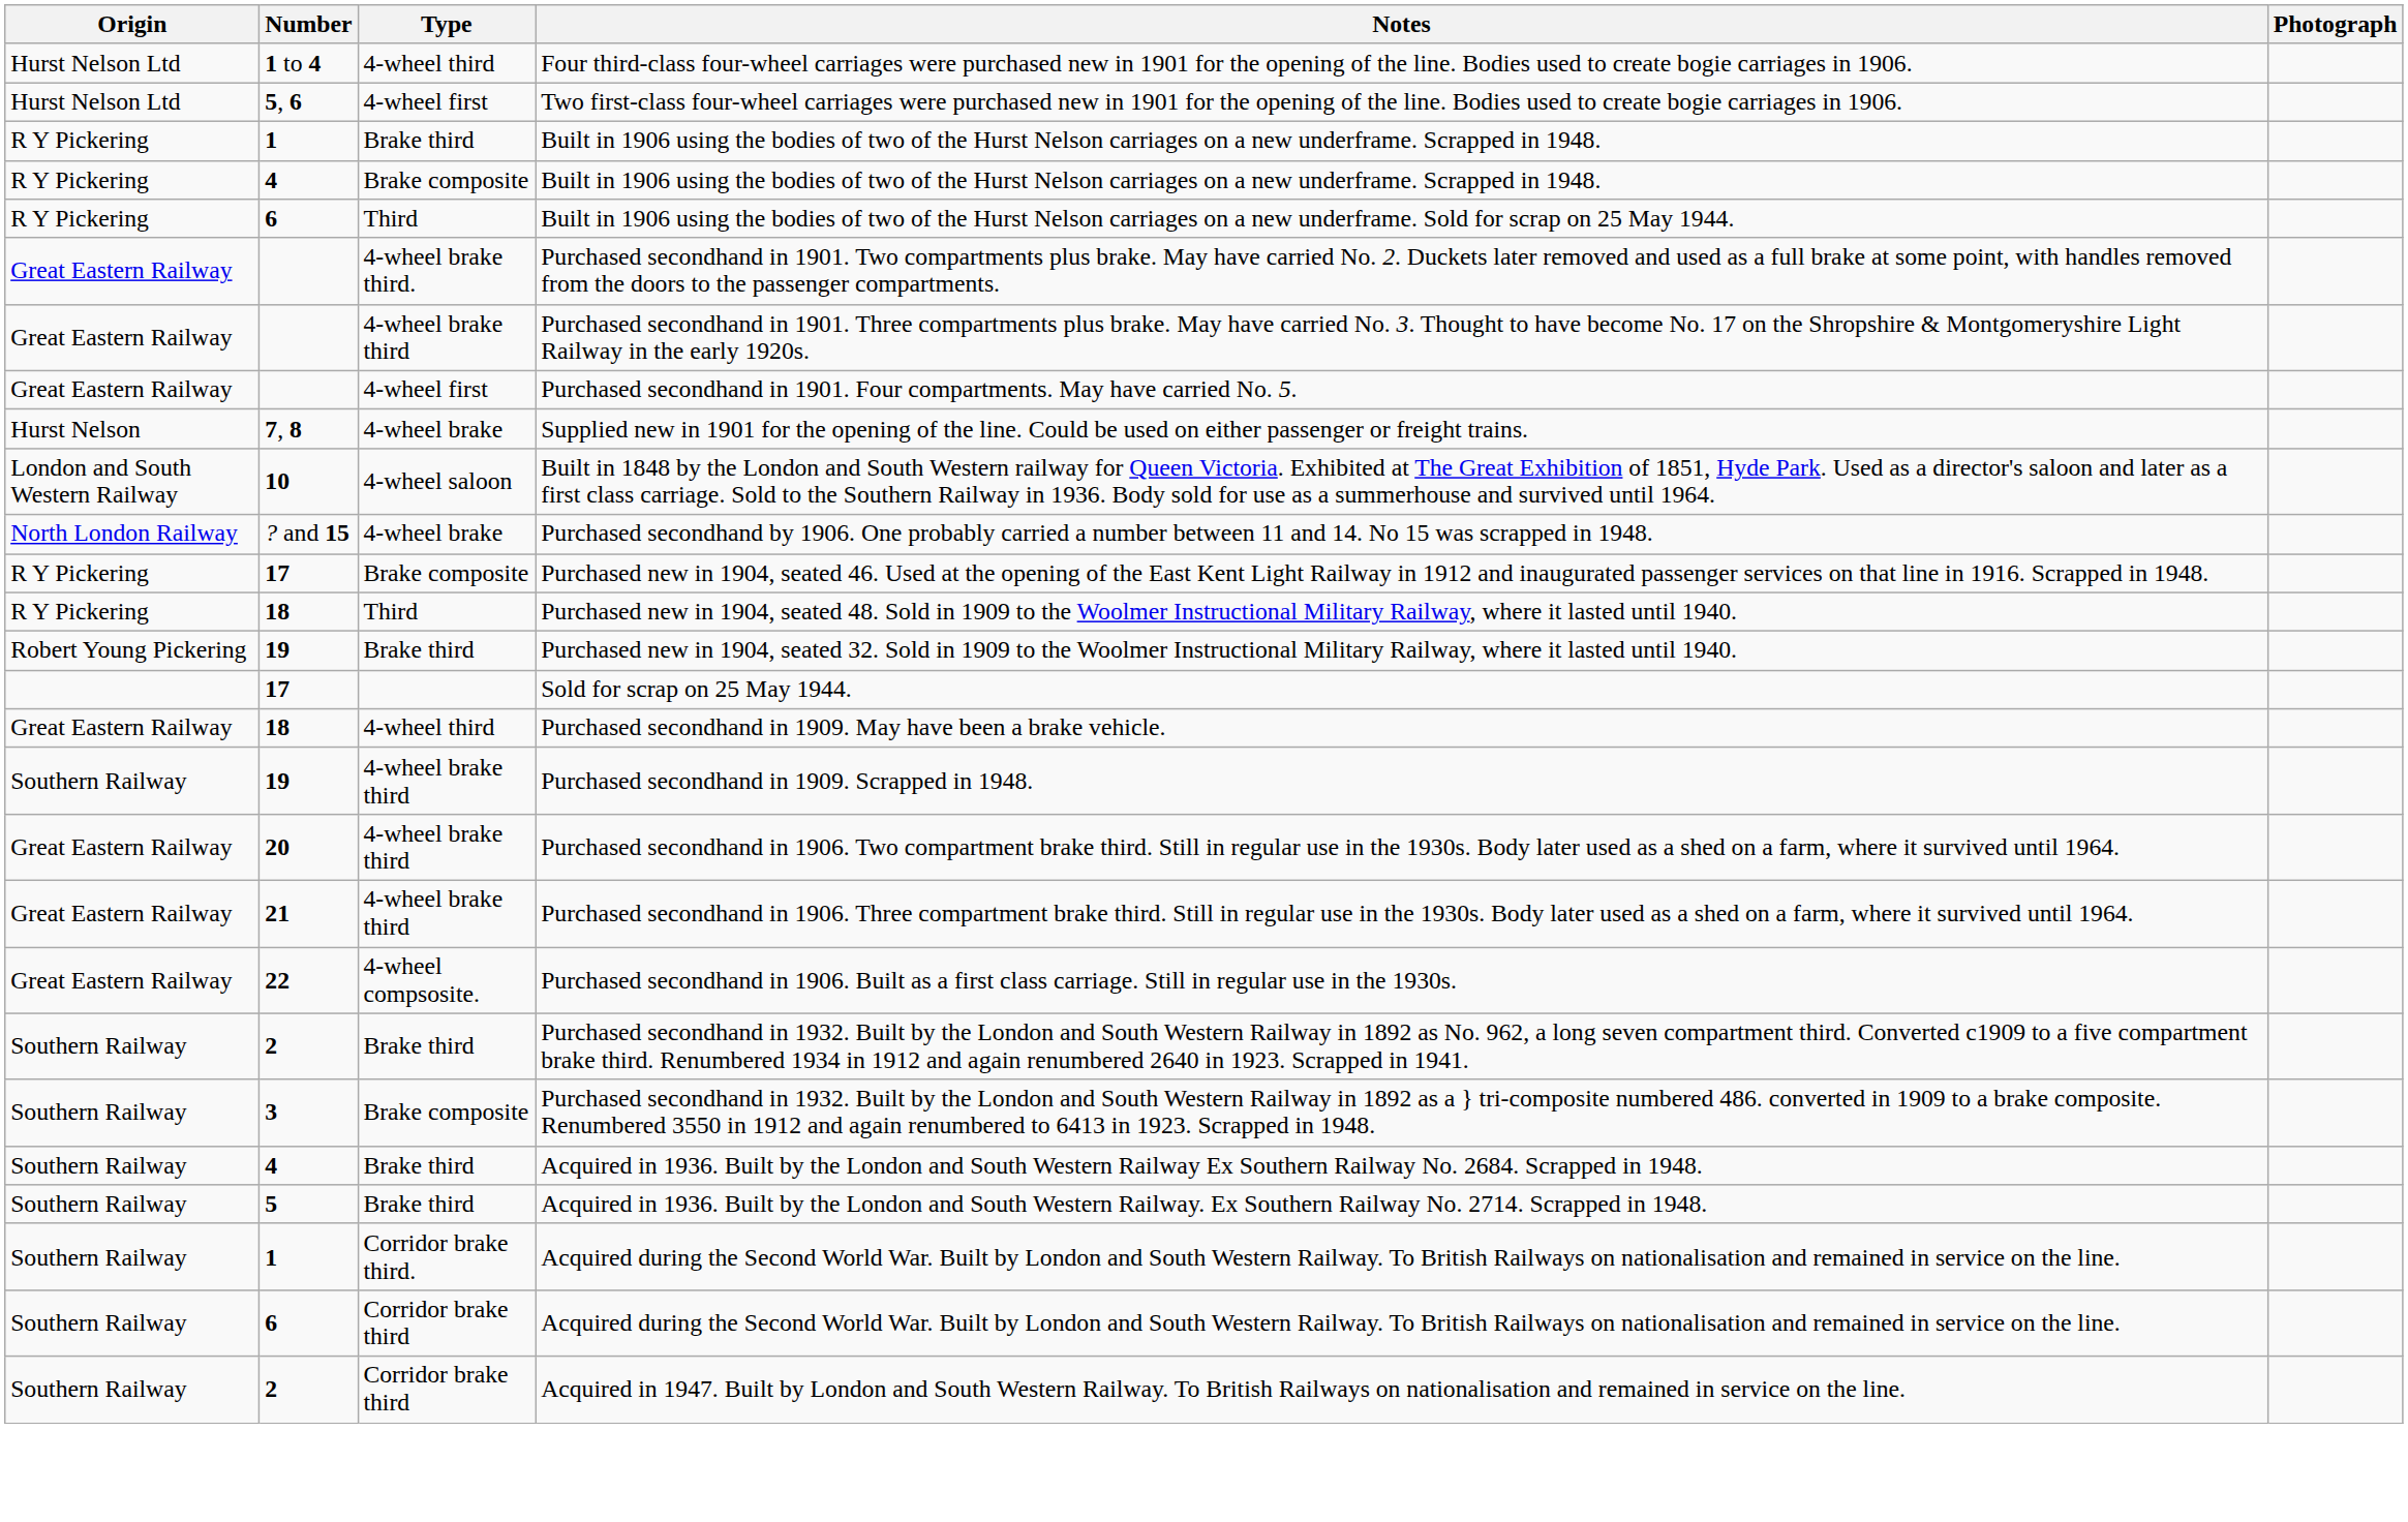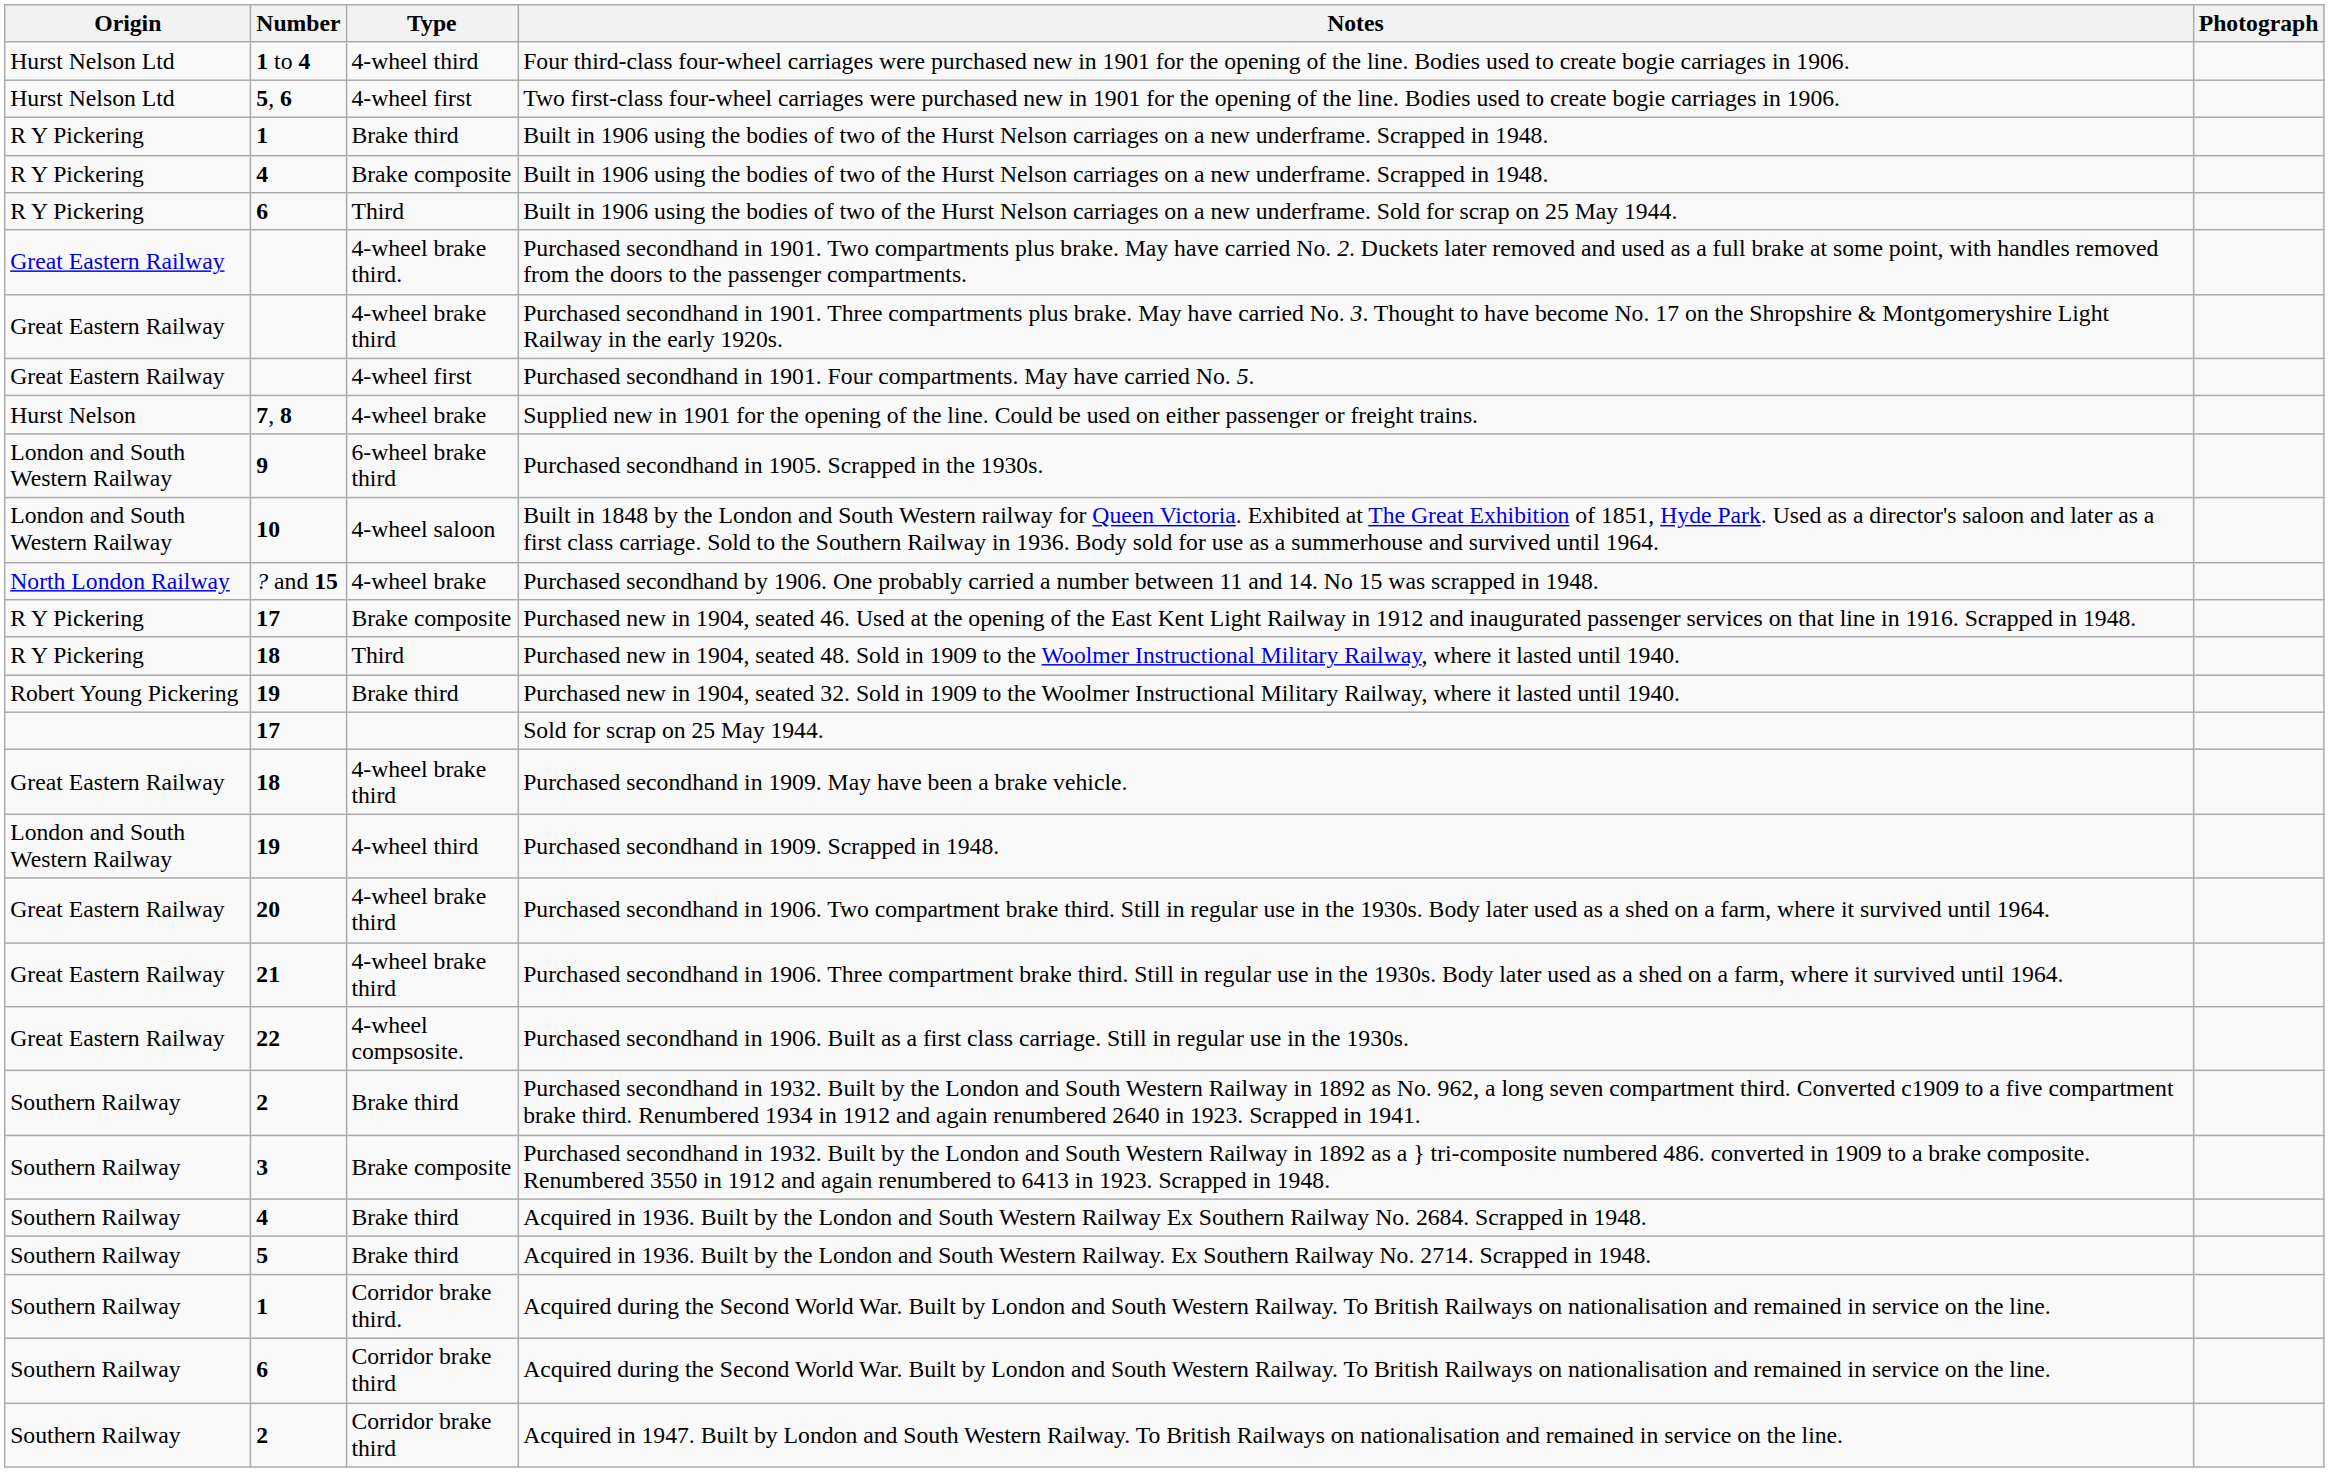 <table class="wikitable">
 <tr>
 <th>Origin</th>
 <th>Number</th>
 <th>Type</th>
 <th>Notes</th>
 <th>Photograph</th>
 </tr>
 <tr>
 <td>Hurst Nelson Ltd</td>
 <td><strong>1</strong> to <strong>4</strong></td>
 <td>4-wheel third</td>
 <td>Four third-class four-wheel carriages were purchased new in 1901 for the opening of the line. Bodies used to create bogie carriages in 1906.</td>
 <td></td>
 </tr>
 <tr>
 <td>Hurst Nelson Ltd</td>
 <td><strong>5</strong>, <strong>6</strong></td>
 <td>4-wheel first</td>
 <td>Two first-class four-wheel carriages were purchased new in 1901 for the opening of the line. Bodies used to create bogie carriages in 1906.</td>
 <td></td>
 </tr>
 <tr>
 <td>R Y Pickering</td>
 <td><strong>1</strong></td>
 <td>Brake third</td>
 <td>Built in 1906 using the bodies of two of the Hurst Nelson carriages on a new underframe. Scrapped in 1948.</td>
 <td></td>
 </tr>
 <tr>
 <td>R Y Pickering</td>
 <td><strong>4</strong></td>
 <td>Brake composite</td>
 <td>Built in 1906 using the bodies of two of the Hurst Nelson carriages on a new underframe. Scrapped in 1948.</td>
 <td></td>
 </tr>
 <tr>
 <td Robert Young Pickering>R Y Pickering</td>
 <td><strong>6</strong></td>
 <td>Third</td>
 <td>Built in 1906 using the bodies of two of the Hurst Nelson carriages on a new underframe. Sold for scrap on 25 May 1944.</td>
 <td></td>
 </tr>
 <tr>
 <td><a href='#'>Great Eastern Railway</a></td>
 <td></td>
 <td>4-wheel brake third.</td>
 <td>Purchased secondhand in 1901. Two compartments plus brake. May have carried No. <em>2</em>. Duckets later removed and used as a full brake at some point, with handles removed from the doors to the passenger compartments.</td>
 <td></td>
 </tr>
 <tr>
 <td>Great Eastern Railway</td>
 <td></td>
 <td>4-wheel brake third</td>
 <td>Purchased secondhand in 1901. Three compartments plus brake. May have carried No. <em>3</em>. Thought to have become No. 17 on the Shropshire & Montgomeryshire Light Railway in the early 1920s.</td>
 <td></td>
 </tr>
 <tr>
 <td>Great Eastern Railway</td>
 <td></td>
 <td>4-wheel first</td>
 <td>Purchased secondhand in 1901. Four compartments. May have carried No. <em>5</em>.</td>
 <td></td>
 </tr>
 <tr>
 <td>Hurst Nelson</td>
 <td><strong>7</strong>, <strong>8</strong></td>
 <td>4-wheel brake</td>
 <td>Supplied new in 1901 for the opening of the line. Could be used on either passenger or freight trains.</td>
 <td></td>
 </tr>
 <tr>
 <td>London and South Western Railway</td>
+<td><strong>9</strong></td>
+<td>6-wheel brake third</td>
+<td>Purchased secondhand in 1905. Scrapped in the 1930s.</td>
+<td></td>
+</tr>
+<tr>
+<td>London and South Western Railway</td>
 <td><strong>10</strong></td>
 <td>4-wheel saloon</td>
 <td>Built in 1848 by the London and South Western railway for <a href='#'>Queen Victoria</a>. Exhibited at <a href='#'>The Great Exhibition</a> of 1851, <a href='#'>Hyde Park</a>. Used as a director's saloon and later as a first class carriage. Sold to the Southern Railway in 1936. Body sold for use as a summerhouse and survived until 1964.</td>
 <td></td>
 </tr>
 <tr>
 <td><a href='#'>North London Railway</a></td>
 <td><em>?</em> and <strong>15</strong></td>
 <td>4-wheel brake</td>
 <td>Purchased secondhand by 1906. One probably carried a number between 11 and 14. No 15 was scrapped in 1948.</td>
 <td></td>
 </tr>
 <tr>
 <td>R Y Pickering</td>
 <td><strong>17</strong></td>
 <td>Brake composite</td>
 <td>Purchased new in 1904, seated 46. Used at the opening of the East Kent Light Railway in 1912 and inaugurated passenger services on that line in 1916. Scrapped in 1948.</td>
 <td></td>
 </tr>
 <tr>
 <td>R Y Pickering</td>
 <td><strong>18</strong></td>
 <td>Third</td>
 <td>Purchased new in 1904, seated 48. Sold in 1909 to the <a href='#'>Woolmer Instructional Military Railway</a>, where it lasted until 1940.</td>
 <td></td>
 </tr>
 <tr>
 <td>Robert Young Pickering</td>
 <td><strong>19</strong></td>
 <td>Brake third</td>
 <td>Purchased new in 1904, seated 32. Sold in 1909 to the Woolmer Instructional Military Railway, where it lasted until 1940.</td>
 <td></td>
 </tr>
 <tr>
 <td></td>
 <td><strong>17</strong></td>
 <td></td>
 <td>Sold for scrap on 25 May 1944.</td>
 <td></td>
 </tr>
 <tr>
 <td>Great Eastern Railway</td>
 <td><strong>18</strong></td>
-<td>4-wheel third</td>
+<td>4-wheel brake third</td>
 <td>Purchased secondhand in 1909. May have been a brake vehicle.</td>
 <td></td>
 </tr>
 <tr>
-<td>Southern Railway</td>
+<td>London and South Western Railway</td>
 <td><strong>19</strong></td>
-<td>4-wheel brake third</td>
+<td>4-wheel third</td>
 <td>Purchased secondhand in 1909. Scrapped in 1948.</td>
 <td></td>
 </tr>
 <tr>
 <td>Great Eastern Railway</td>
 <td><strong>20</strong></td>
 <td>4-wheel brake third</td>
 <td>Purchased secondhand in 1906. Two compartment brake third. Still in regular use in the 1930s. Body later used as a shed on a farm, where it survived until 1964.</td>
 <td></td>
 </tr>
 <tr>
 <td>Great Eastern Railway</td>
 <td><strong>21</strong></td>
 <td>4-wheel brake third</td>
 <td>Purchased secondhand in 1906. Three compartment brake third. Still in regular use in the 1930s. Body later used as a shed on a farm, where it survived until 1964.</td>
 <td></td>
 </tr>
 <tr>
 <td>Great Eastern Railway</td>
 <td><strong>22</strong></td>
 <td>4-wheel compsosite.</td>
 <td>Purchased secondhand in 1906. Built as a first class carriage. Still in regular use in the 1930s.</td>
 <td></td>
 </tr>
 <tr>
 <td>Southern Railway</td>
 <td><strong>2</strong></td>
 <td>Brake third</td>
 <td>Purchased secondhand in 1932. Built by the London and South Western Railway in 1892 as No. 962, a  long seven compartment third. Converted c1909 to a five compartment brake third. Renumbered 1934 in 1912 and again renumbered 2640 in 1923. Scrapped in 1941.</td>
 <td></td>
 </tr>
 <tr>
 <td>Southern Railway</td>
 <td><strong>3</strong></td>
 <td>Brake composite</td>
 <td>Purchased secondhand in 1932. Built by the London and South Western Railway in 1892 as a } tri-composite numbered 486. converted in 1909 to a brake composite. Renumbered 3550 in 1912 and again renumbered to 6413 in 1923. Scrapped in 1948.</td>
 <td></td>
 </tr>
 <tr>
 <td>Southern Railway</td>
 <td><strong>4</strong></td>
 <td>Brake third</td>
 <td>Acquired in 1936. Built by the London and South Western Railway Ex Southern Railway No. 2684. Scrapped in 1948.</td>
 <td></td>
 </tr>
 <tr>
 <td>Southern Railway</td>
 <td><strong>5</strong></td>
 <td>Brake third</td>
 <td>Acquired in 1936. Built by the London and South Western Railway. Ex Southern Railway No. 2714. Scrapped in 1948.</td>
 <td></td>
 </tr>
 <tr>
 <td>Southern Railway</td>
 <td><strong>1</strong></td>
 <td>Corridor brake third.</td>
 <td>Acquired during the Second World War. Built by London and South Western Railway. To British Railways on nationalisation and remained in service on the line.</td>
 <td></td>
 </tr>
 <tr>
 <td>Southern Railway</td>
 <td><strong>6</strong></td>
 <td>Corridor brake third</td>
 <td>Acquired during the Second World War. Built by London and South Western Railway. To British Railways on nationalisation and remained in service on the line.</td>
 <td></td>
 </tr>
 <tr>
 <td>Southern Railway</td>
 <td><strong>2</strong></td>
 <td>Corridor brake third</td>
 <td>Acquired in 1947. Built by London and South Western Railway. To British Railways on nationalisation and remained in service on the line.</td>
 <td></td>
 </tr>
 </table>
